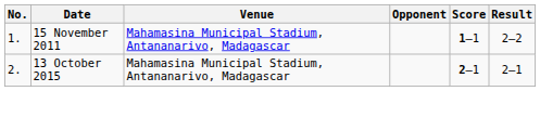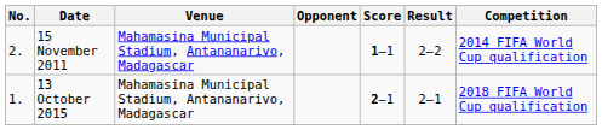 <table class="wikitable">
 <tr>
 <th>No.</th>
 <th>Date</th>
 <th>Venue</th>
 <th>Opponent</th>
 <th>Score</th>
 <th>Result</th>
+<th>Competition</th>
 </tr>
 <tr>
-<td>1.</td>
+<td>2.</td>
 <td>15 November 2011</td>
 <td><a href='#'>Mahamasina Municipal Stadium</a>, <a href='#'>Antananarivo</a>, <a href='#'>Madagascar</a></td>
 <td></td>
 <td align=center><strong>1</strong>–1</td>
 <td align=center>2–2</td>
+<td><a href='#'>2014 FIFA World Cup qualification</a></td>
 </tr>
 <tr>
-<td>2.</td>
+<td>1.</td>
 <td>13 October 2015</td>
 <td>Mahamasina Municipal Stadium, Antananarivo, Madagascar</td>
 <td></td>
 <td align=center><strong>2</strong>–1</td>
 <td align=center>2–1</td>
+<td><a href='#'>2018 FIFA World Cup qualification</a></td>
 </tr>
 </table>
